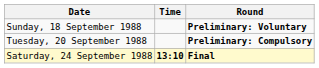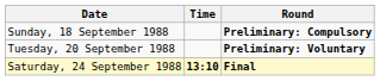 <table class="wikitable">
 <tr>
 <th>Date</th>
 <th>Time</th>
 <th>Round</th>
 </tr>
 <tr>
 <td>Sunday, 18 September 1988</td>
 <td></td>
-<td><strong>Preliminary: Voluntary</strong></td>
+<td><strong>Preliminary: Compulsory</strong></td>
 </tr>
 <tr>
 <td>Tuesday, 20 September 1988</td>
 <td></td>
-<td><strong>Preliminary: Compulsory</strong></td>
+<td><strong>Preliminary: Voluntary</strong></td>
 </tr>
 <tr style=background:lemonchiffon>
 <td>Saturday, 24 September 1988</td>
 <td><strong>13:10</strong></td>
 <td><strong>Final</strong></td>
 </tr>
 </table>
